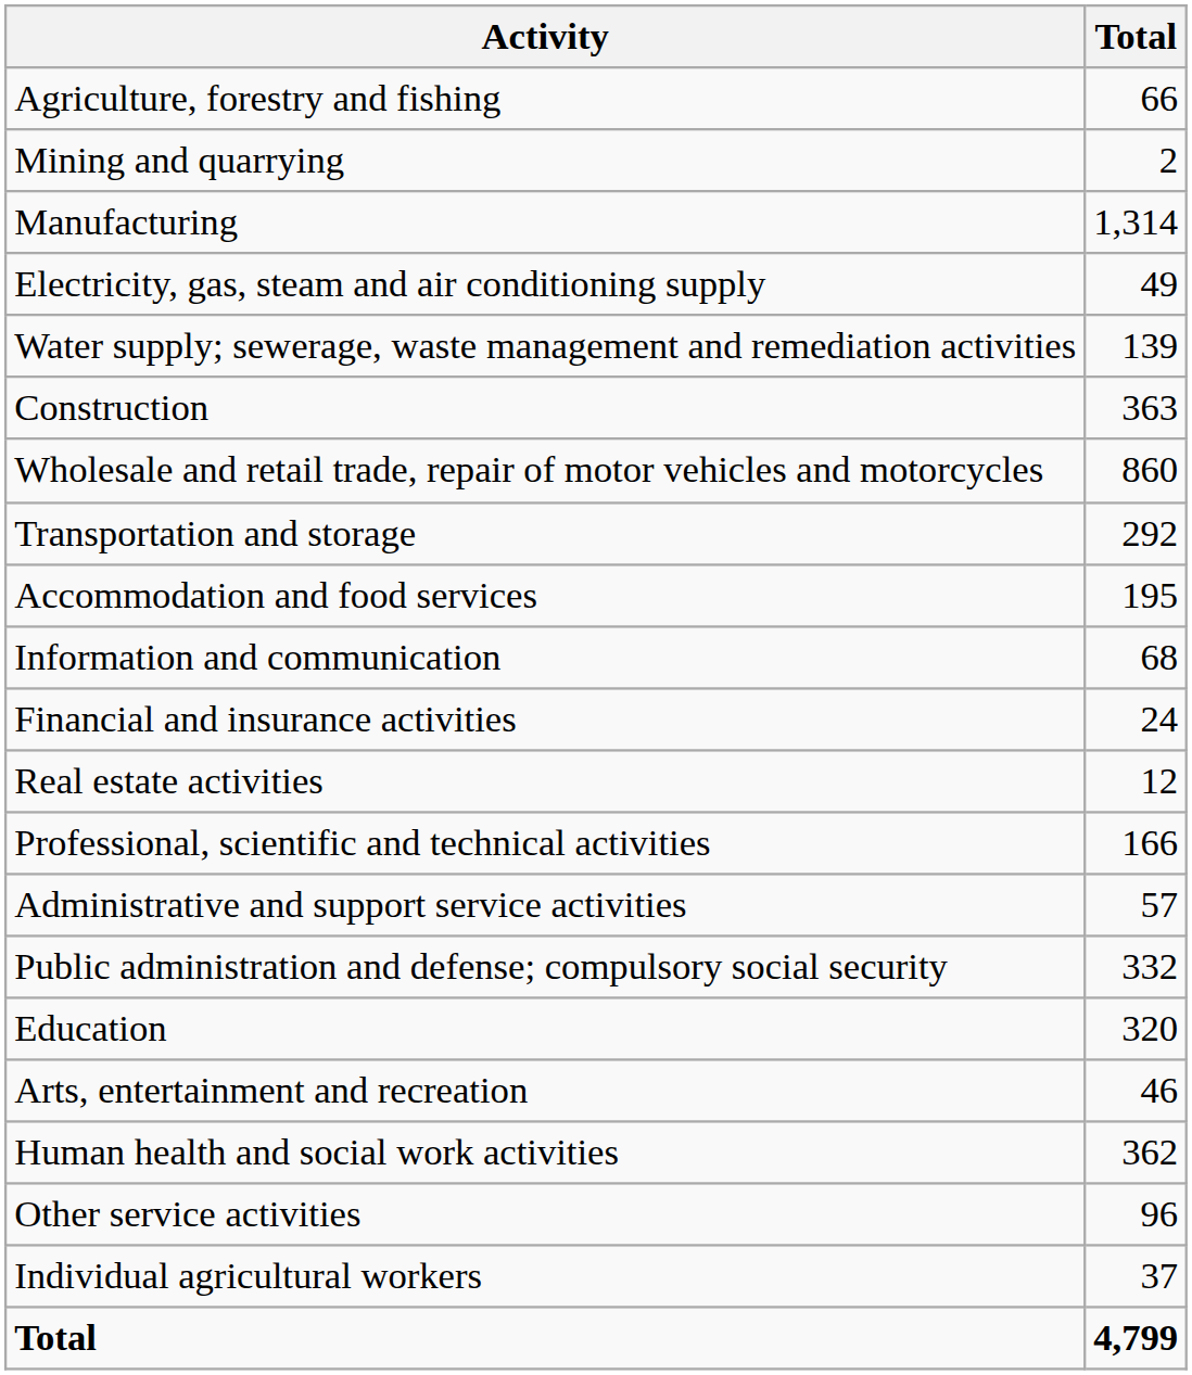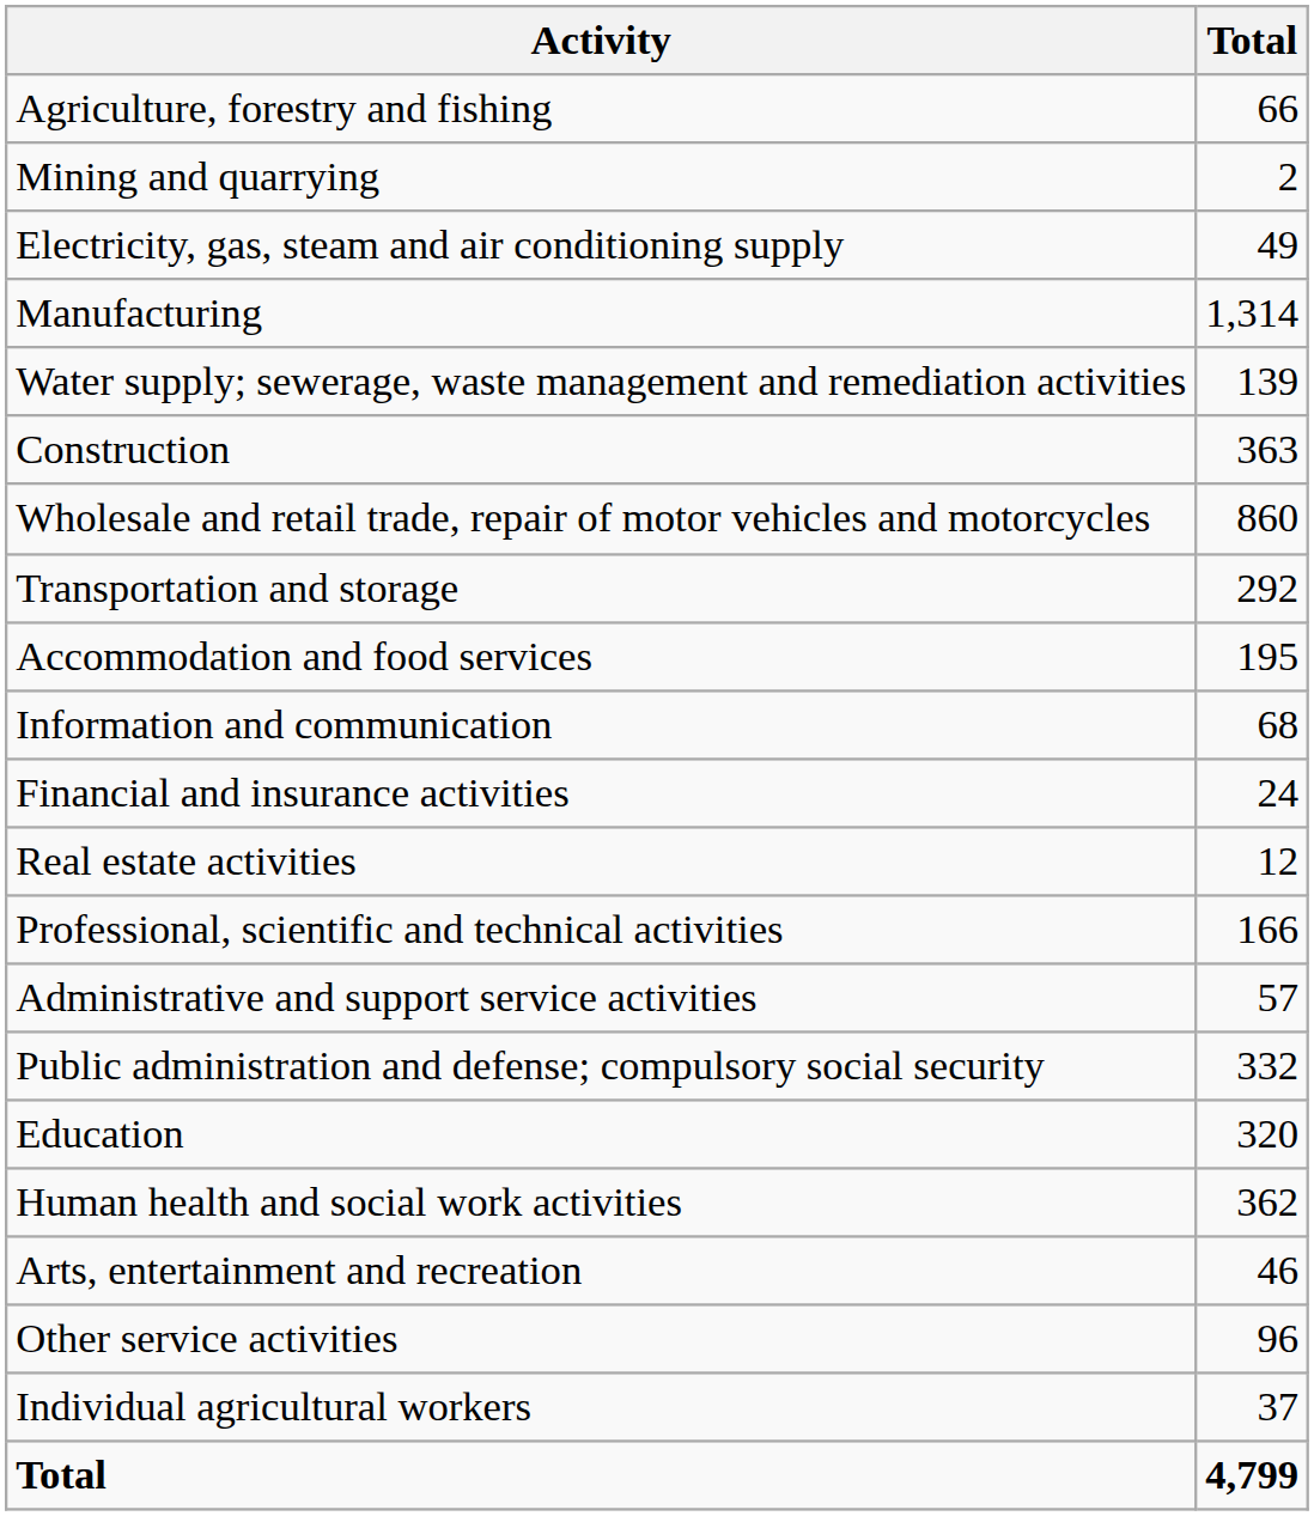 <table class="wikitable sortable" style="font-size:95%;">
 <tr>
 <th>Activity</th>
 <th>Total</th>
 </tr>
 <tr>
 <td>Agriculture, forestry and fishing</td>
 <td align="right">66</td>
 </tr>
 <tr>
 <td>Mining and quarrying</td>
 <td align="right">2</td>
 </tr>
 <tr>
+<td>Electricity, gas, steam and air conditioning supply</td>
+<td align="right">49</td>
+</tr>
+<tr>
 <td>Manufacturing</td>
 <td align="right">1,314</td>
-</tr>
-<tr>
-<td>Electricity, gas, steam and air conditioning supply</td>
-<td align="right">49</td>
 </tr>
 <tr>
 <td>Water supply; sewerage, waste management and remediation activities</td>
 <td align="right">139</td>
 </tr>
 <tr>
 <td>Construction</td>
 <td align="right">363</td>
 </tr>
 <tr>
 <td>Wholesale and retail trade, repair of motor vehicles and motorcycles</td>
 <td align="right">860</td>
 </tr>
 <tr>
 <td>Transportation and storage</td>
 <td align="right">292</td>
 </tr>
 <tr>
 <td>Accommodation and food services</td>
 <td align="right">195</td>
 </tr>
 <tr>
 <td>Information and communication</td>
 <td align="right">68</td>
 </tr>
 <tr>
 <td>Financial and insurance activities</td>
 <td align="right">24</td>
 </tr>
 <tr>
 <td>Real estate activities</td>
 <td align="right">12</td>
 </tr>
 <tr>
 <td>Professional, scientific and technical activities</td>
 <td align="right">166</td>
 </tr>
 <tr>
 <td>Administrative and support service activities</td>
 <td align="right">57</td>
 </tr>
 <tr>
 <td>Public administration and defense; compulsory social security</td>
 <td align="right">332</td>
 </tr>
 <tr>
 <td>Education</td>
 <td align="right">320</td>
 </tr>
 <tr>
+<td>Human health and social work activities</td>
+<td align="right">362</td>
+</tr>
+<tr>
 <td>Arts, entertainment and recreation</td>
 <td align="right">46</td>
-</tr>
-<tr>
-<td>Human health and social work activities</td>
-<td align="right">362</td>
 </tr>
 <tr>
 <td>Other service activities</td>
 <td align="right">96</td>
 </tr>
 <tr>
 <td>Individual agricultural workers</td>
 <td align="right">37</td>
 </tr>
 <tr class="sortbottom">
 <td><strong>Total</strong></td>
 <td align="right"><strong>4,799</strong></td>
 </tr>
 </table>
